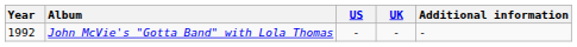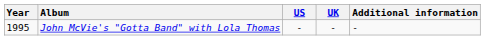 <table class="wikitable">
 <tr>
 <th style="vertical-align:top; text-align:left; width:40px;">Year</th>
 <th style="text-align:left; vertical-align:top;">Album</th>
 <th style="vertical-align:top; text-align:center; width:40px;"><a href='#'>US</a></th>
 <th style="vertical-align:top; text-align:center; width:40px;"><a href='#'>UK</a></th>
 <th style="text-align:left; vertical-align:top;">Additional information</th>
 </tr>
 <tr style="vertical-align:top;">
-<td style="text-align:left; ">1992</td>
+<td style="text-align:left; ">1995</td>
 <td style="text-align:left; "><em><a href='#'>John McVie's "Gotta Band" with Lola Thomas</a></em></td>
 <td style="text-align:center; ">-</td>
 <td style="text-align:center; ">-</td>
 <td style="text-align:left; ">-</td>
 </tr>
 </table>
